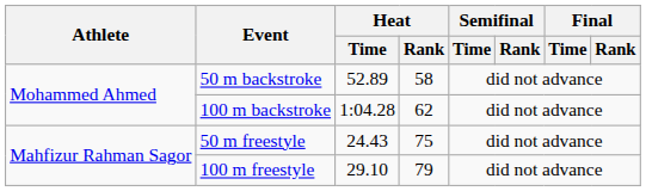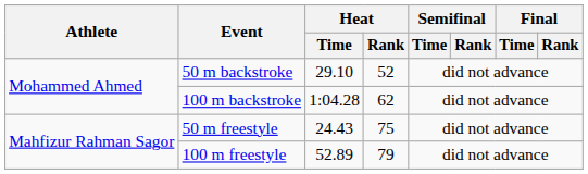 <table class=wikitable style="font-size:90%">
 <tr>
 <th rowspan="2">Athlete</th>
 <th rowspan="2">Event</th>
 <th colspan="2">Heat</th>
 <th colspan="2">Semifinal</th>
 <th colspan="2">Final</th>
 </tr>
 <tr style="font-size:95%">
 <th>Time</th>
 <th>Rank</th>
 <th>Time</th>
 <th>Rank</th>
 <th>Time</th>
 <th>Rank</th>
 </tr>
 <tr align=center>
 <td align=left rowspan=2><a href='#'>Mohammed Ahmed</a></td>
 <td align=left><a href='#'>50 m backstroke</a></td>
-<td>52.89</td>
-<td>58</td>
+<td>29.10</td>
+<td>52</td>
 <td colspan=4>did not advance</td>
 </tr>
 <tr align=center>
 <td align=left><a href='#'>100 m backstroke</a></td>
 <td>1:04.28</td>
 <td>62</td>
 <td colspan=4>did not advance</td>
 </tr>
 <tr align=center>
 <td align=left rowspan=2><a href='#'>Mahfizur Rahman Sagor</a></td>
 <td align=left><a href='#'>50 m freestyle</a></td>
 <td>24.43</td>
 <td>75</td>
 <td colspan=4>did not advance</td>
 </tr>
 <tr align=center>
 <td align=left><a href='#'>100 m freestyle</a></td>
-<td>29.10</td>
+<td>52.89</td>
 <td>79</td>
 <td colspan=4>did not advance</td>
 </tr>
 </table>
